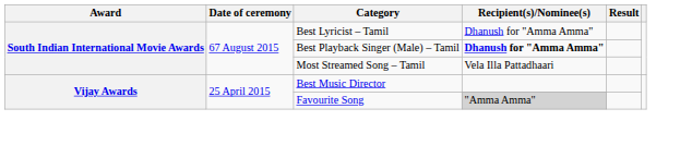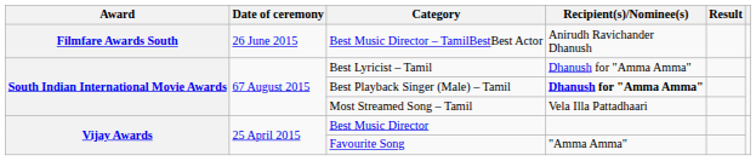 <table class="wikitable plainrowheaders sortable">
 <tr>
 <th scope="col">Award</th>
 <th scope="col">Date of ceremony</th>
 <th scope="col">Category</th>
 <th scope="col">Recipient(s)/Nominee(s)</th>
 <th scope="col">Result</th>
 <th scope="col" class="unsortable"></th>
+</tr>
+<tr>
+<th scope="row"><a href='#'>Filmfare Awards South</a></th>
+<td><a href='#'>26 June 2015</a></td>
+<td><a href='#'>Best Music Director – TamilBest</a>Best Actor</td>
+<td>Anirudh Ravichander<br>Dhanush</td>
+<td></td>
+<td style="text-align:center;"><br></td>
 </tr>
 <tr>
 <th scope="row" rowspan="3"><a href='#'>South Indian International Movie Awards</a></th>
 <td rowspan="3"><a href='#'>67 August 2015</a></td>
 <td>Best Lyricist – Tamil</td>
 <td><a href='#'>Dhanush</a> for "Amma Amma"</td>
 <td></td>
 <td rowspan="3" style="text-align:center;"><br></td>
 </tr>
 <tr>
 <td>Best Playback Singer (Male) – Tamil</td>
 <td><strong><a href='#'>Dhanush</a> for "Amma Amma"</strong></td>
 <td></td>
 </tr>
 <tr>
 <td>Most Streamed Song – Tamil</td>
 <td>Vela Illa Pattadhaari</td>
 <td></td>
 </tr>
 <tr>
 <th scope="row" rowspan="2"><a href='#'>Vijay Awards</a></th>
 <td rowspan="2"><a href='#'>25 April 2015</a></td>
 <td><a href='#'>Best Music Director</a></td>
 <td></td>
 <td></td>
 <td rowspan="2" style="text-align:center;"><br></td>
 </tr>
 <tr>
 <td><a href='#'>Favourite Song</a></td>
-<td style="background: lightgrey;">"Amma Amma"</td>
+<td>"Amma Amma"</td>
 <td></td>
 </tr>
 </table>
